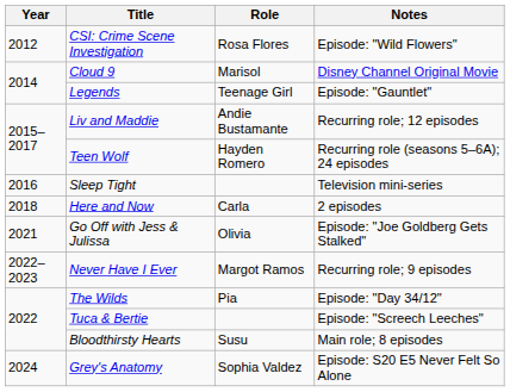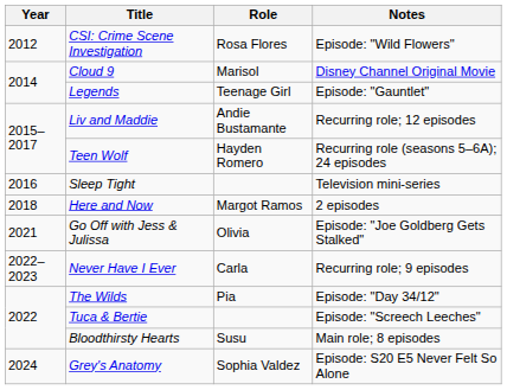 <table class="wikitable">
 <tr>
 <th>Year</th>
 <th>Title</th>
 <th>Role</th>
 <th>Notes</th>
 </tr>
 <tr>
 <td>2012</td>
 <td><em><a href='#'>CSI: Crime Scene Investigation</a></em></td>
 <td>Rosa Flores</td>
 <td>Episode: "Wild Flowers"</td>
 </tr>
 <tr>
 <td rowspan="2">2014</td>
 <td><em><a href='#'>Cloud 9</a></em></td>
 <td>Marisol</td>
 <td><a href='#'>Disney Channel Original Movie</a></td>
 </tr>
 <tr>
 <td><em><a href='#'>Legends</a></em></td>
 <td>Teenage Girl</td>
 <td>Episode: "Gauntlet"</td>
 </tr>
 <tr>
 <td rowspan="2">2015–2017</td>
 <td><em><a href='#'>Liv and Maddie</a></em></td>
 <td>Andie Bustamante</td>
 <td>Recurring role; 12 episodes</td>
 </tr>
 <tr>
 <td><em><a href='#'>Teen Wolf</a></em></td>
 <td>Hayden Romero</td>
 <td>Recurring role (seasons 5–6A); 24 episodes</td>
 </tr>
 <tr>
 <td>2016</td>
 <td><em>Sleep Tight</em></td>
 <td></td>
 <td>Television mini-series</td>
 </tr>
 <tr>
 <td>2018</td>
 <td><em><a href='#'>Here and Now</a></em></td>
-<td>Carla</td>
+<td>Margot Ramos</td>
 <td>2 episodes</td>
 </tr>
 <tr>
 <td>2021</td>
 <td><em>Go Off with Jess & Julissa</em></td>
 <td>Olivia</td>
 <td>Episode: "Joe Goldberg Gets Stalked"</td>
 </tr>
 <tr>
 <td>2022–2023</td>
 <td><em><a href='#'>Never Have I Ever</a></em></td>
-<td>Margot Ramos</td>
+<td>Carla</td>
 <td>Recurring role; 9 episodes</td>
 </tr>
 <tr>
 <td rowspan="3">2022</td>
 <td><em><a href='#'>The Wilds</a></em></td>
 <td>Pia</td>
 <td>Episode: "Day 34/12"</td>
 </tr>
 <tr>
 <td><em><a href='#'>Tuca & Bertie</a></em></td>
 <td></td>
 <td>Episode: "Screech Leeches"</td>
 </tr>
 <tr>
 <td><em>Bloodthirsty Hearts</em></td>
 <td>Susu</td>
 <td>Main role; 8 episodes</td>
 </tr>
 <tr>
 <td>2024</td>
 <td><em><a href='#'>Grey's Anatomy</a></em></td>
 <td>Sophia Valdez</td>
 <td>Episode: S20 E5 Never Felt So Alone</td>
 </tr>
 </table>
